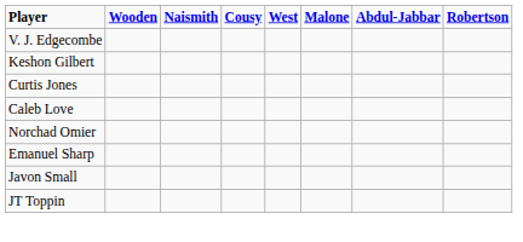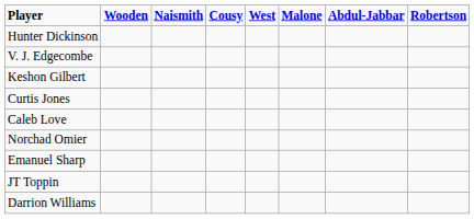 <table class="wikitable" style="white-space:nowrap; font-size:90%;">
 <tr>
 <td><strong>Player</strong></td>
 <td><strong><a href='#'>Wooden</a></strong></td>
 <td><strong><a href='#'>Naismith</a></strong></td>
 <td><strong><a href='#'>Cousy</a></strong></td>
 <td><strong><a href='#'>West</a></strong></td>
 <td><strong><a href='#'>Malone</a></strong></td>
 <td><strong><a href='#'>Abdul-Jabbar</a></strong></td>
 <td><strong><a href='#'>Robertson</a></strong></td>
+</tr>
+<tr>
+<td>Hunter Dickinson</td>
+<td></td>
+<td></td>
+<td></td>
+<td></td>
+<td></td>
+<td></td>
+<td></td>
 </tr>
 <tr>
 <td>V. J. Edgecombe</td>
 <td></td>
 <td></td>
 <td></td>
 <td></td>
 <td></td>
 <td></td>
 <td></td>
 </tr>
 <tr>
 <td>Keshon Gilbert</td>
 <td></td>
 <td></td>
 <td></td>
 <td></td>
 <td></td>
 <td></td>
 <td></td>
 </tr>
 <tr>
 <td>Curtis Jones</td>
 <td></td>
 <td></td>
 <td></td>
 <td></td>
 <td></td>
 <td></td>
 <td></td>
 </tr>
 <tr>
 <td>Caleb Love</td>
 <td></td>
 <td></td>
 <td></td>
 <td></td>
 <td></td>
 <td></td>
 <td></td>
 </tr>
 <tr>
 <td>Norchad Omier</td>
 <td></td>
 <td></td>
 <td></td>
 <td></td>
 <td></td>
 <td></td>
 <td></td>
 </tr>
 <tr>
 <td>Emanuel Sharp</td>
 <td></td>
 <td></td>
 <td></td>
 <td></td>
 <td></td>
 <td></td>
 <td></td>
 </tr>
 <tr>
-<td>Javon Small</td>
+<td>JT Toppin</td>
 <td></td>
 <td></td>
 <td></td>
 <td></td>
 <td></td>
 <td></td>
 <td></td>
 </tr>
 <tr>
-<td>JT Toppin</td>
+<td>Darrion Williams</td>
 <td></td>
 <td></td>
 <td></td>
 <td></td>
 <td></td>
 <td></td>
 <td></td>
 </tr>
 </table>
